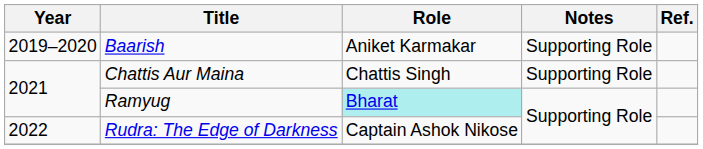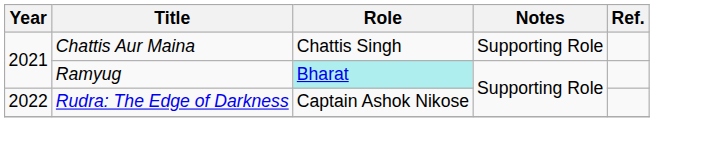 <table class="wikitable sortable">
 <tr>
 <th>Year</th>
 <th>Title</th>
 <th>Role</th>
 <th>Notes</th>
 <th>Ref.</th>
-</tr>
-<tr>
-<td>2019–2020</td>
-<td><em><a href='#'>Baarish</a></em></td>
-<td>Aniket Karmakar</td>
-<td>Supporting Role</td>
-<td></td>
 </tr>
 <tr>
 <td rowspan = "2">2021</td>
 <td><em>Chattis Aur Maina</em></td>
 <td>Chattis Singh</td>
 <td>Supporting Role</td>
 <td></td>
 </tr>
 <tr>
 <td><em>Ramyug</em></td>
 <td style="background: paleturquoise;"><a href='#'> Bharat</a></td>
 <td rowspan = "2">Supporting Role</td>
 <td></td>
 </tr>
 <tr>
 <td>2022</td>
 <td><em><a href='#'>Rudra: The Edge of Darkness</a></em></td>
 <td>Captain Ashok Nikose</td>
 <td></td>
 </tr>
 <tr>
 </tr>
 </table>
